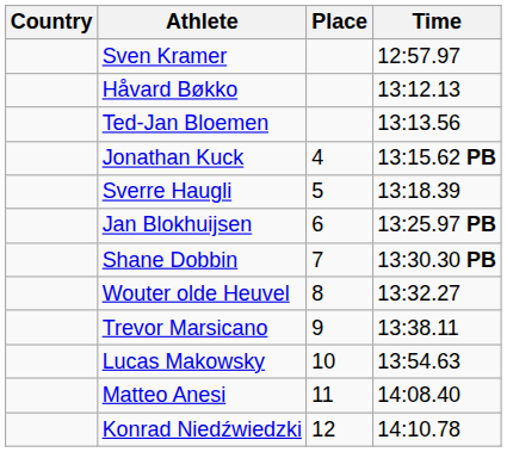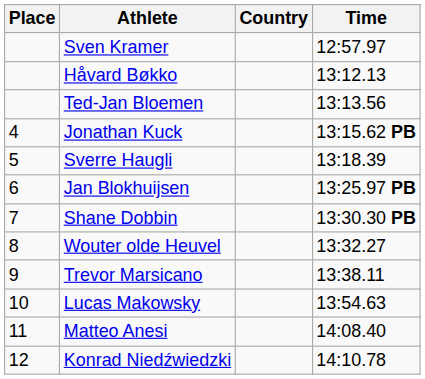 <table class="wikitable" border="1">
 <tr>
+<th>Place</th>
+<th>Athlete</th>
 <th>Country</th>
-<th>Athlete</th>
-<th>Place</th>
 <th>Time</th>
 </tr>
 <tr>
 <td></td>
 <td><a href='#'>Sven Kramer</a></td>
 <td></td>
 <td>12:57.97</td>
 </tr>
 <tr>
 <td></td>
 <td><a href='#'>Håvard Bøkko</a></td>
 <td></td>
 <td>13:12.13</td>
 </tr>
 <tr>
 <td></td>
 <td><a href='#'>Ted-Jan Bloemen</a></td>
 <td></td>
 <td>13:13.56</td>
 </tr>
 <tr>
+<td>4</td>
+<td><a href='#'>Jonathan Kuck</a></td>
 <td></td>
-<td><a href='#'>Jonathan Kuck</a></td>
-<td>4</td>
 <td>13:15.62 <strong>PB</strong></td>
 </tr>
 <tr>
+<td>5</td>
+<td><a href='#'>Sverre Haugli</a></td>
 <td></td>
-<td><a href='#'>Sverre Haugli</a></td>
-<td>5</td>
 <td>13:18.39</td>
 </tr>
 <tr>
+<td>6</td>
+<td><a href='#'>Jan Blokhuijsen</a></td>
 <td></td>
-<td><a href='#'>Jan Blokhuijsen</a></td>
-<td>6</td>
 <td>13:25.97 <strong>PB</strong></td>
 </tr>
 <tr>
+<td>7</td>
+<td><a href='#'>Shane Dobbin</a></td>
 <td></td>
-<td><a href='#'>Shane Dobbin</a></td>
-<td>7</td>
 <td>13:30.30 <strong>PB</strong></td>
 </tr>
 <tr>
+<td>8</td>
+<td><a href='#'>Wouter olde Heuvel</a></td>
 <td></td>
-<td><a href='#'>Wouter olde Heuvel</a></td>
-<td>8</td>
 <td>13:32.27</td>
 </tr>
 <tr>
+<td>9</td>
+<td><a href='#'>Trevor Marsicano</a></td>
 <td></td>
-<td><a href='#'>Trevor Marsicano</a></td>
-<td>9</td>
 <td>13:38.11</td>
 </tr>
 <tr>
+<td>10</td>
+<td><a href='#'>Lucas Makowsky</a></td>
 <td></td>
-<td><a href='#'>Lucas Makowsky</a></td>
-<td>10</td>
 <td>13:54.63</td>
 </tr>
 <tr>
+<td>11</td>
+<td><a href='#'>Matteo Anesi</a></td>
 <td></td>
-<td><a href='#'>Matteo Anesi</a></td>
-<td>11</td>
 <td>14:08.40</td>
 </tr>
 <tr>
+<td>12</td>
+<td><a href='#'>Konrad Niedźwiedzki</a></td>
 <td></td>
-<td><a href='#'>Konrad Niedźwiedzki</a></td>
-<td>12</td>
 <td>14:10.78</td>
 </tr>
 </table>
